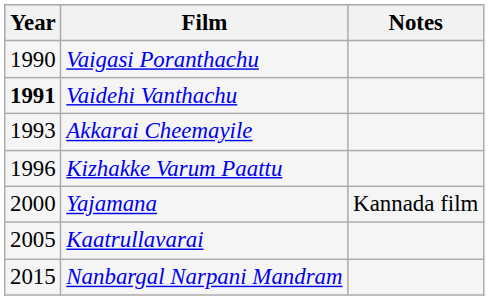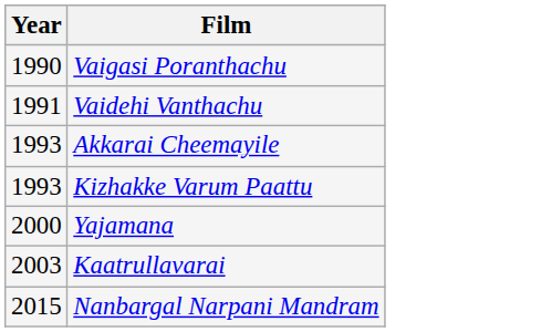 <table class="wikitable sortable" style="background:#f5f5f5;">
 <tr style="background:#B0C4DE;">
 <th>Year</th>
 <th>Film</th>
-<th class=unsortable>Notes</th>
 </tr>
 <tr>
 <td>1990</td>
 <td><em><a href='#'>Vaigasi Poranthachu</a></em></td>
-<td></td>
 </tr>
 <tr>
-<td><strong>1991</strong></td>
+<td>1991</td>
 <td><em><a href='#'>Vaidehi Vanthachu</a></em></td>
-<td></td>
 </tr>
 <tr>
 <td>1993</td>
 <td><em><a href='#'>Akkarai Cheemayile</a></em></td>
-<td></td>
 </tr>
 <tr>
-<td>1996</td>
+<td>1993</td>
 <td><em><a href='#'>Kizhakke Varum Paattu</a></em></td>
-<td></td>
 </tr>
 <tr>
 <td>2000</td>
 <td><em><a href='#'>Yajamana</a></em></td>
-<td>Kannada film</td>
 </tr>
 <tr>
-<td>2005</td>
+<td>2003</td>
 <td><em><a href='#'>Kaatrullavarai</a></em></td>
-<td></td>
 </tr>
 <tr>
 <td>2015</td>
 <td><em><a href='#'>Nanbargal Narpani Mandram</a></em></td>
-<td></td>
 </tr>
 </table>
